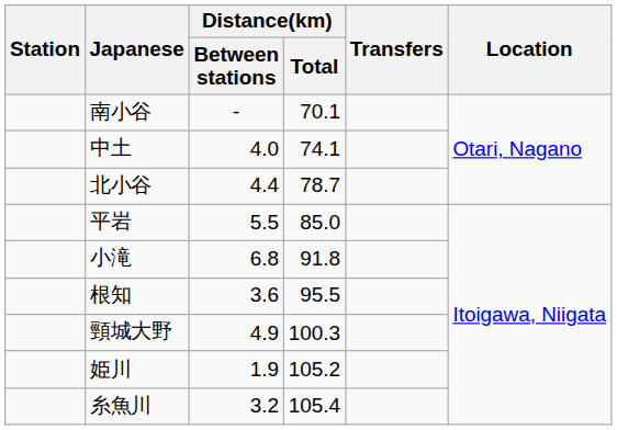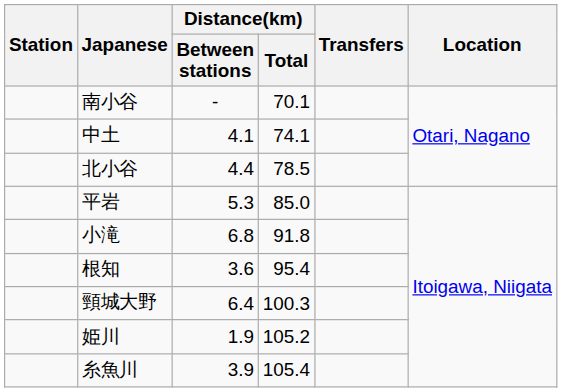 <table class="wikitable" rules="all">
 <tr>
 <th rowspan="2">Station</th>
 <th rowspan="2">Japanese</th>
 <th colspan="2">Distance(km)</th>
 <th rowspan="2">Transfers</th>
 <th rowspan="2">Location</th>
 </tr>
 <tr>
 <th>Between<br>stations</th>
 <th>Total</th>
 </tr>
 <tr>
 <td></td>
 <td>南小谷</td>
 <td style="text-align:center;">-</td>
 <td style="text-align:right;">70.1</td>
 <td></td>
 <td rowspan="3"><a href='#'>Otari, Nagano</a></td>
 </tr>
 <tr>
 <td></td>
 <td>中土</td>
-<td style="text-align:right;">4.0</td>
+<td style="text-align:right;">4.1</td>
 <td style="text-align:right;">74.1</td>
 <td> </td>
 </tr>
 <tr>
 <td></td>
 <td>北小谷</td>
 <td style="text-align:right;">4.4</td>
-<td style="text-align:right;">78.7</td>
+<td style="text-align:right;">78.5</td>
 <td> </td>
 </tr>
 <tr>
 <td></td>
 <td>平岩</td>
-<td style="text-align:right;">5.5</td>
+<td style="text-align:right;">5.3</td>
 <td style="text-align:right;">85.0</td>
 <td> </td>
 <td rowspan="6"><a href='#'>Itoigawa, Niigata</a></td>
 </tr>
 <tr>
 <td></td>
 <td>小滝</td>
 <td style="text-align:right;">6.8</td>
 <td style="text-align:right;">91.8</td>
 <td> </td>
 </tr>
 <tr>
 <td></td>
 <td>根知</td>
 <td style="text-align:right;">3.6</td>
-<td style="text-align:right;">95.5</td>
+<td style="text-align:right;">95.4</td>
 <td> </td>
 </tr>
 <tr>
 <td></td>
 <td>頸城大野</td>
-<td style="text-align:right;">4.9</td>
+<td style="text-align:right;">6.4</td>
 <td style="text-align:right;">100.3</td>
 <td> </td>
 </tr>
 <tr>
 <td></td>
 <td>姫川</td>
 <td style="text-align:right;">1.9</td>
 <td style="text-align:right;">105.2</td>
 <td> </td>
 </tr>
 <tr>
 <td></td>
 <td>糸魚川</td>
-<td style="text-align:right;">3.2</td>
+<td style="text-align:right;">3.9</td>
 <td style="text-align:right;">105.4</td>
 <td></td>
 </tr>
 </table>
